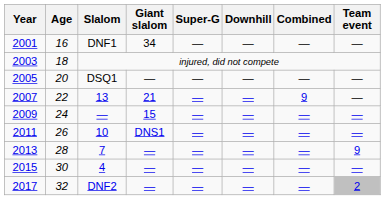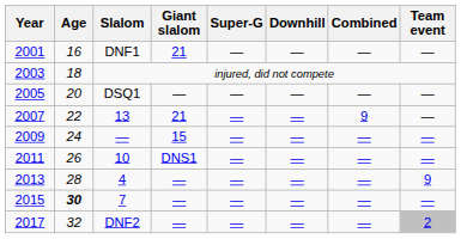 <table class=wikitable style="text-align:center">
 <tr>
 <th>  Year  </th>
 <th> Age </th>
 <th> Slalom </th>
 <th> Giant <br> slalom </th>
 <th>Super-G</th>
 <th>Downhill</th>
 <th>Combined</th>
 <th>  Team  <br>event</th>
 </tr>
 <tr>
 <td><a href='#'>2001</a></td>
 <td><em>16</em></td>
 <td>DNF1</td>
-<td>34</td>
+<td><a href='#'>21</a></td>
 <td>—</td>
 <td>—</td>
 <td>—</td>
 <td>—</td>
 </tr>
 <tr>
 <td><a href='#'>2003</a></td>
 <td><em>18</em></td>
 <td colspan=6><small><em>injured, did not compete</em></small> </td>
 </tr>
 <tr>
 <td><a href='#'>2005</a></td>
 <td><em>20</em></td>
 <td>DSQ1</td>
 <td>—</td>
 <td>—</td>
 <td>—</td>
 <td>—</td>
 <td>—</td>
 </tr>
 <tr>
 <td><a href='#'>2007</a></td>
 <td><em>22</em></td>
 <td><a href='#'>13</a></td>
 <td><a href='#'>21</a></td>
 <td><a href='#'>—</a></td>
 <td><a href='#'>—</a></td>
 <td><a href='#'>9</a></td>
 <td>—</td>
 </tr>
 <tr>
 <td><a href='#'>2009</a></td>
 <td><em>24</em></td>
 <td><a href='#'>—</a></td>
 <td><a href='#'>15</a></td>
 <td><a href='#'>—</a></td>
 <td><a href='#'>—</a></td>
 <td><a href='#'>—</a></td>
 <td><a href='#'>—</a></td>
 </tr>
 <tr>
 <td><a href='#'>2011</a></td>
 <td><em>26</em></td>
 <td><a href='#'>10</a></td>
 <td><a href='#'>DNS1</a></td>
 <td><a href='#'>—</a></td>
 <td><a href='#'>—</a></td>
 <td><a href='#'>—</a></td>
 <td><a href='#'>—</a></td>
 </tr>
 <tr>
 <td><a href='#'>2013</a></td>
 <td><em>28</em></td>
-<td><a href='#'>7</a></td>
+<td><a href='#'>4</a></td>
 <td><a href='#'>—</a></td>
 <td><a href='#'>—</a></td>
 <td><a href='#'>—</a></td>
 <td><a href='#'>—</a></td>
 <td><a href='#'>9</a></td>
 </tr>
 <tr>
 <td><a href='#'>2015</a></td>
-<td><em>30</em></td>
-<td><a href='#'>4</a></td>
+<td><strong><em>30</em></strong></td>
+<td><a href='#'>7</a></td>
 <td><a href='#'>—</a></td>
 <td><a href='#'>—</a></td>
 <td><a href='#'>—</a></td>
 <td><a href='#'>—</a></td>
 <td><a href='#'>—</a></td>
 </tr>
 <tr>
 <td><a href='#'>2017</a></td>
 <td><em>32</em></td>
 <td><a href='#'>DNF2</a></td>
 <td><a href='#'>—</a></td>
 <td><a href='#'>—</a></td>
 <td><a href='#'>—</a></td>
 <td><a href='#'>—</a></td>
 <td style="background:silver;"><a href='#'>2</a></td>
 </tr>
 </table>
